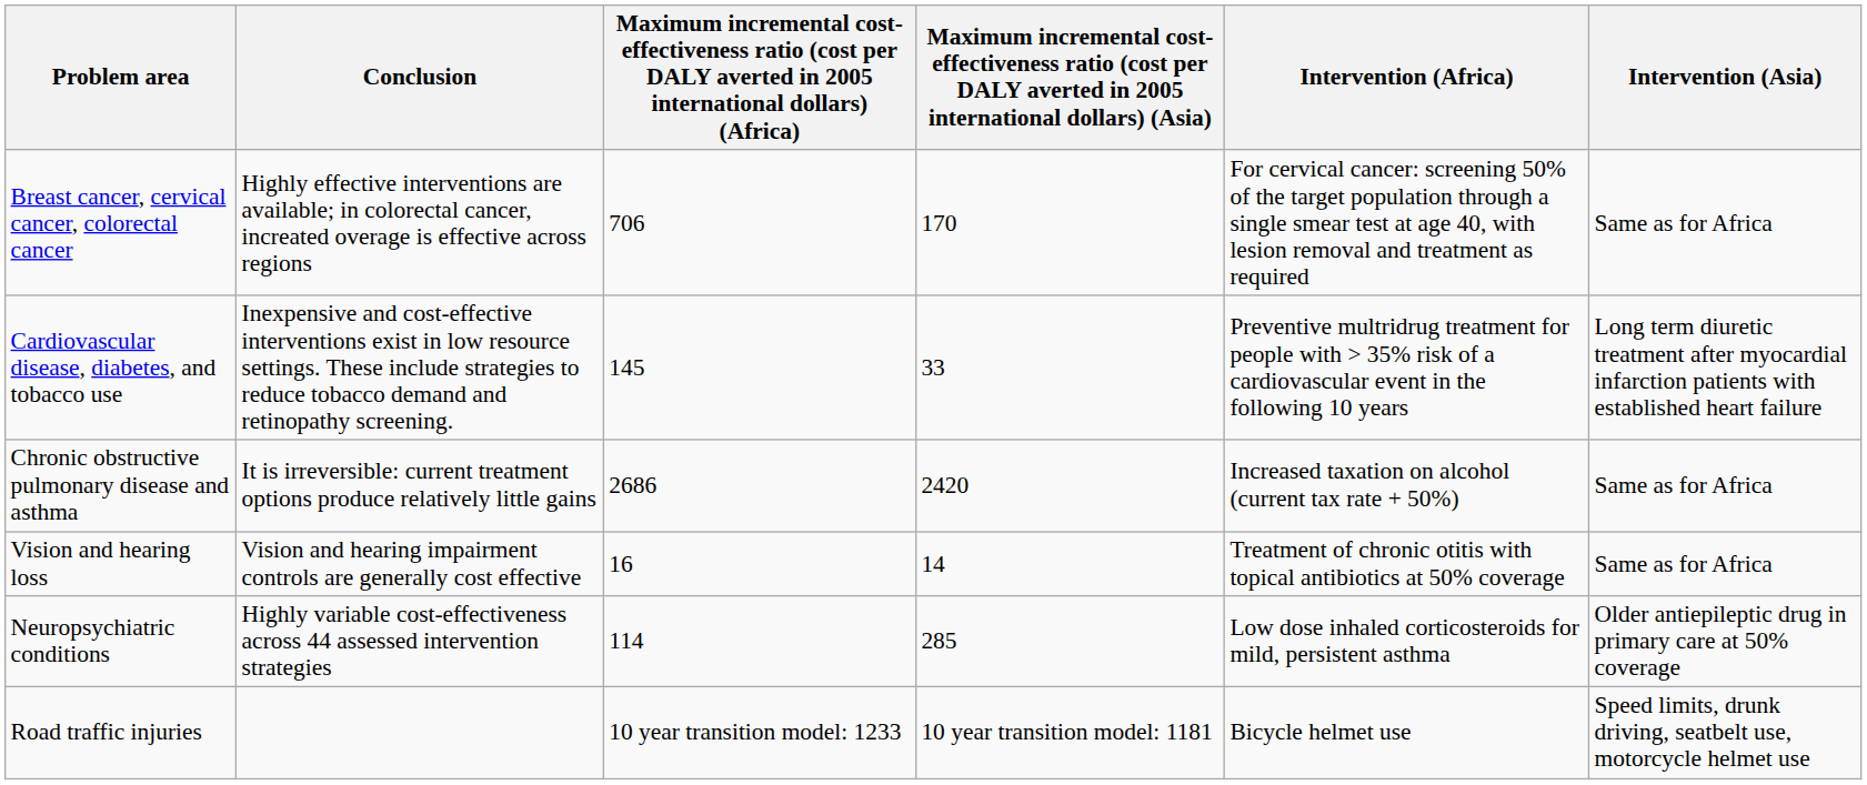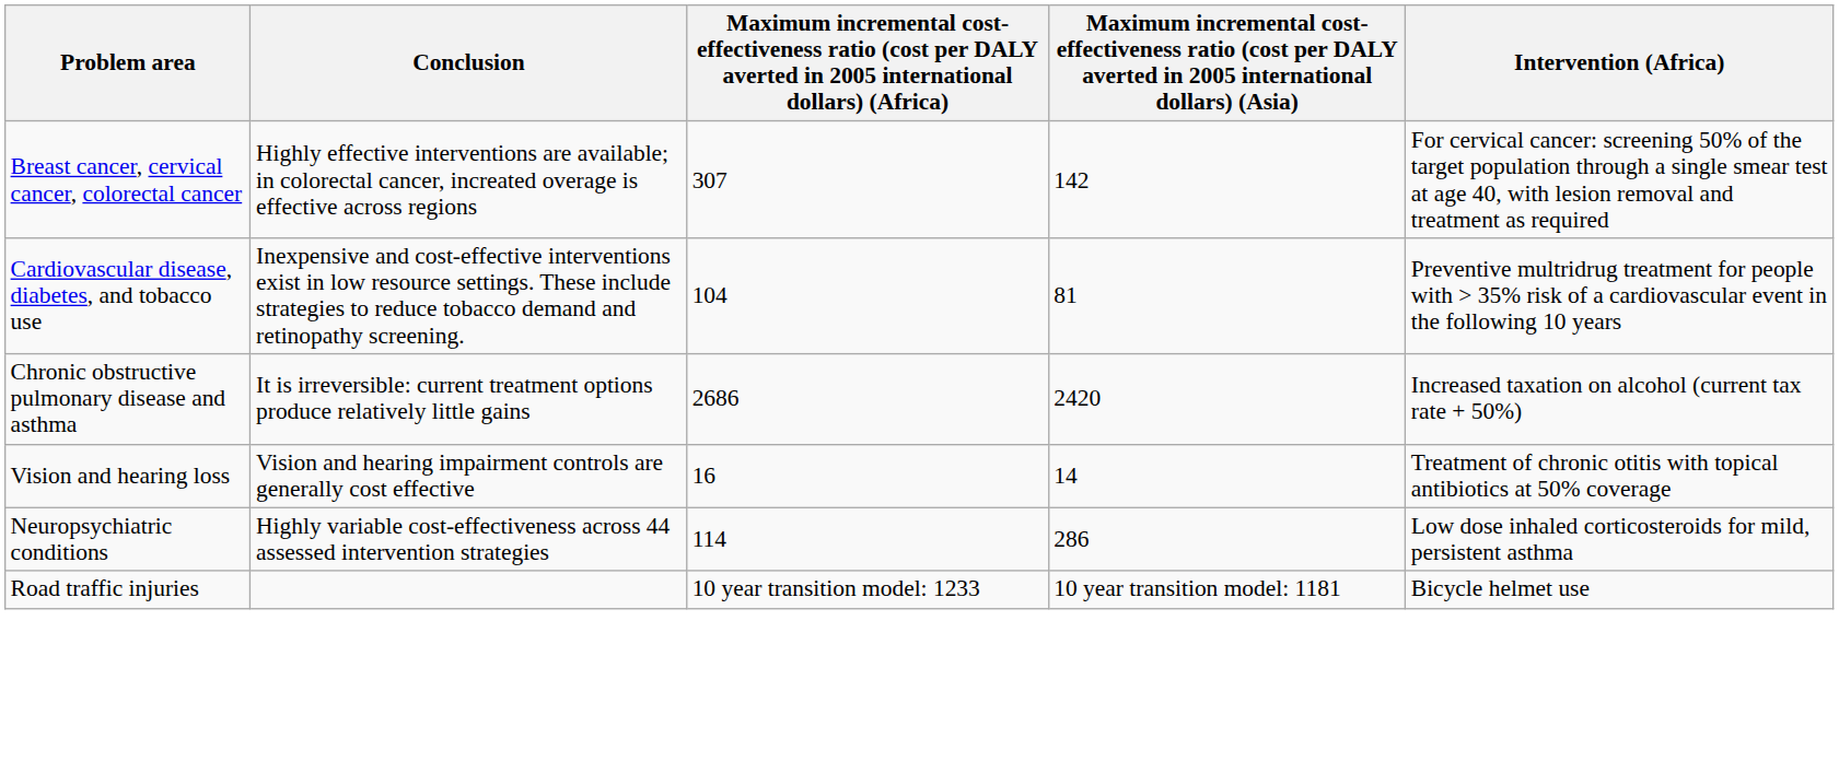 <table class="sortable wikitable" border="1">
 <tr>
 <th>Problem area</th>
 <th>Conclusion</th>
 <th>Maximum incremental cost-effectiveness ratio (cost per DALY averted in 2005 international dollars) (Africa)</th>
 <th>Maximum incremental cost-effectiveness ratio (cost per DALY averted in 2005 international dollars) (Asia)</th>
 <th>Intervention (Africa)</th>
-<th>Intervention (Asia)</th>
 </tr>
 <tr>
 <td><a href='#'>Breast cancer</a>, <a href='#'>cervical cancer</a>, <a href='#'>colorectal cancer</a></td>
 <td>Highly effective interventions are available; in colorectal cancer, increated overage is effective across regions</td>
-<td>706</td>
-<td>170</td>
+<td>307</td>
+<td>142</td>
 <td>For cervical cancer: screening 50% of the target population through a single smear test at age 40, with lesion removal and treatment as required</td>
-<td>Same as for Africa</td>
 </tr>
 <tr>
 <td><a href='#'>Cardiovascular disease</a>, <a href='#'>diabetes</a>, and tobacco use</td>
 <td>Inexpensive and cost-effective interventions exist in low resource settings. These include strategies to reduce tobacco demand and retinopathy screening.</td>
-<td>145</td>
-<td>33</td>
+<td>104</td>
+<td>81</td>
 <td>Preventive multridrug treatment for people with > 35% risk of a cardiovascular event in the following 10 years</td>
-<td>Long term diuretic treatment after myocardial infarction patients with established heart failure</td>
 </tr>
 <tr>
 <td>Chronic obstructive pulmonary disease and asthma</td>
 <td>It is irreversible: current treatment options produce relatively little gains</td>
 <td>2686</td>
 <td>2420</td>
 <td>Increased taxation on alcohol (current tax rate + 50%)</td>
-<td>Same as for Africa</td>
 </tr>
 <tr>
 <td>Vision and hearing loss</td>
 <td>Vision and hearing impairment controls are generally cost effective</td>
 <td>16</td>
 <td>14</td>
 <td>Treatment of chronic otitis with topical antibiotics at 50% coverage</td>
-<td>Same as for Africa</td>
 </tr>
 <tr>
 <td>Neuropsychiatric conditions</td>
 <td>Highly variable cost-effectiveness across 44 assessed intervention strategies</td>
 <td>114</td>
-<td>285</td>
+<td>286</td>
 <td>Low dose inhaled corticosteroids for mild, persistent asthma</td>
-<td>Older antiepileptic drug in primary care at 50% coverage</td>
 </tr>
 <tr>
 <td>Road traffic injuries</td>
 <td></td>
 <td>10 year transition model: 1233</td>
 <td>10 year transition model: 1181</td>
 <td>Bicycle helmet use</td>
-<td>Speed limits, drunk driving, seatbelt use, motorcycle helmet use</td>
 </tr>
 </table>
